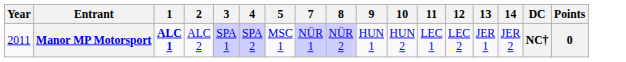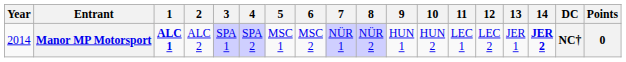 <table class="wikitable" style="text-align:center; font-size:85%">
 <tr>
 <th>Year</th>
 <th>Entrant</th>
 <th>1</th>
 <th>2</th>
 <th>3</th>
 <th>4</th>
 <th>5</th>
+<th>6</th>
 <th>7</th>
 <th>8</th>
 <th>9</th>
 <th>10</th>
 <th>11</th>
 <th>12</th>
 <th>13</th>
 <th>14</th>
 <th>DC</th>
 <th>Points</th>
 </tr>
 <tr>
-<td><a href='#'>2011</a></td>
+<td><a href='#'>2014</a></td>
 <th nowrap><a href='#'>Manor MP Motorsport</a></th>
 <td style="background:#;"><strong><a href='#'>ALC<br>1</a><br></strong></td>
 <td style="background:#;"><a href='#'>ALC<br>2</a><br></td>
 <td style="background:#cfcfff;"><a href='#'>SPA<br>1</a><br></td>
 <td style="background:#cfcfff;"><a href='#'>SPA<br>2</a><br></td>
 <td style="background:#;"><a href='#'>MSC<br>1</a><br></td>
+<td style="background:#;"><a href='#'>MSC<br>2</a><br></td>
 <td style="background:#cfcfff;"><a href='#'>NÜR<br>1</a><br></td>
 <td style="background:#cfcfff;"><a href='#'>NÜR<br>2</a><br></td>
 <td style="background:#;"><a href='#'>HUN<br>1</a><br></td>
 <td style="background:#;"><a href='#'>HUN<br>2</a><br></td>
 <td style="background:#;"><a href='#'>LEC<br>1</a><br></td>
 <td style="background:#;"><a href='#'>LEC<br>2</a><br></td>
 <td style="background:#;"><a href='#'>JER<br>1</a><br></td>
-<td style="background:#;"><a href='#'>JER<br>2</a><br></td>
+<td style="background:#;"><strong><a href='#'>JER<br>2</a><br></strong></td>
 <th>NC†</th>
 <th>0</th>
 </tr>
 </table>
